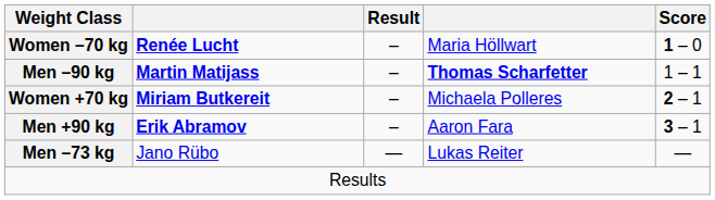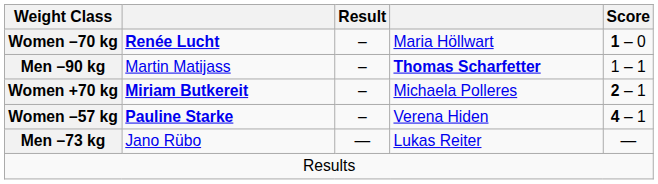 <table class="wikitable">
 <tr>
 <th>Weight Class</th>
 <th style="width:210px;"></th>
 <th>Result</th>
 <th style="width:210px;"></th>
 <th>Score</th>
 </tr>
 <tr>
 <th>Women –70 kg</th>
 <td><strong><a href='#'>Renée Lucht</a></strong></td>
 <td align=center><strong></strong> – </td>
 <td><a href='#'>Maria Höllwart</a></td>
 <td align=center><strong>1</strong> – 0</td>
 </tr>
 <tr>
 <th>Men –90 kg</th>
-<td><strong><a href='#'>Martin Matijass</a></strong></td>
+<td><a href='#'>Martin Matijass</a></td>
 <td align=center> – <strong></strong></td>
 <td><strong><a href='#'>Thomas Scharfetter</a></strong></td>
 <td align=center>1 – 1</td>
 </tr>
 <tr>
 <th>Women +70 kg</th>
 <td><strong><a href='#'>Miriam Butkereit</a></strong></td>
 <td align=center><strong></strong> – </td>
 <td><a href='#'>Michaela Polleres</a></td>
 <td align=center><strong>2</strong> – 1</td>
 </tr>
 <tr>
-<th>Men +90 kg</th>
-<td><strong><a href='#'>Erik Abramov</a></strong></td>
+<th>Women –57 kg</th>
+<td><strong><a href='#'>Pauline Starke</a></strong></td>
 <td align=center><strong></strong> – </td>
-<td><a href='#'>Aaron Fara</a></td>
-<td align=center><strong>3</strong> – 1</td>
+<td><a href='#'>Verena Hiden</a></td>
+<td align=center><strong>4</strong> – 1</td>
 </tr>
 <tr>
 <th>Men –73 kg</th>
 <td><a href='#'>Jano Rübo</a></td>
 <td align=center>—</td>
 <td><a href='#'>Lukas Reiter</a></td>
 <td align=center>—</td>
 </tr>
 <tr>
 <td align=center colspan=5>Results</td>
 </tr>
 </table>
